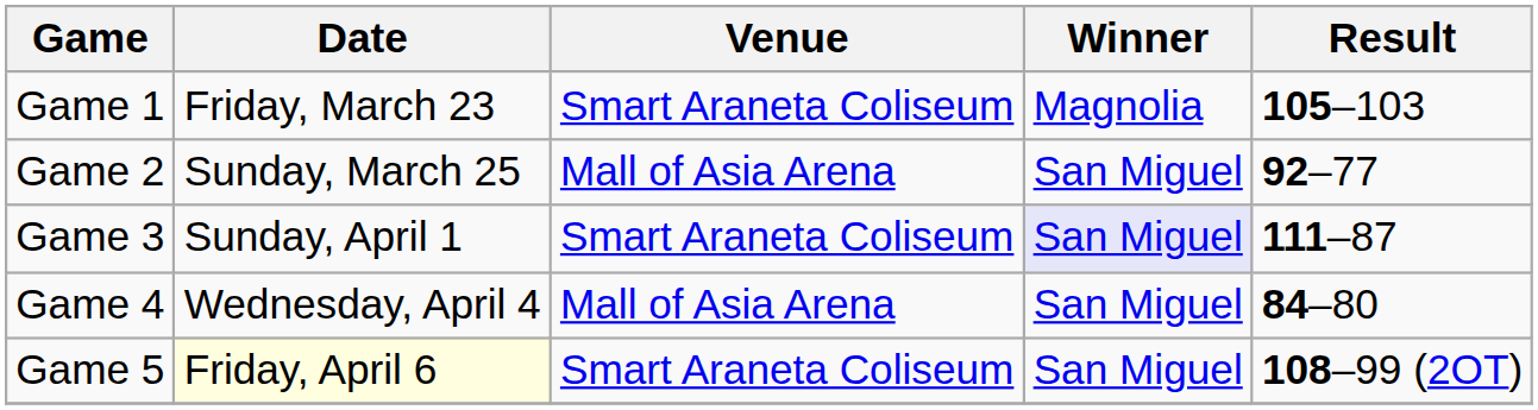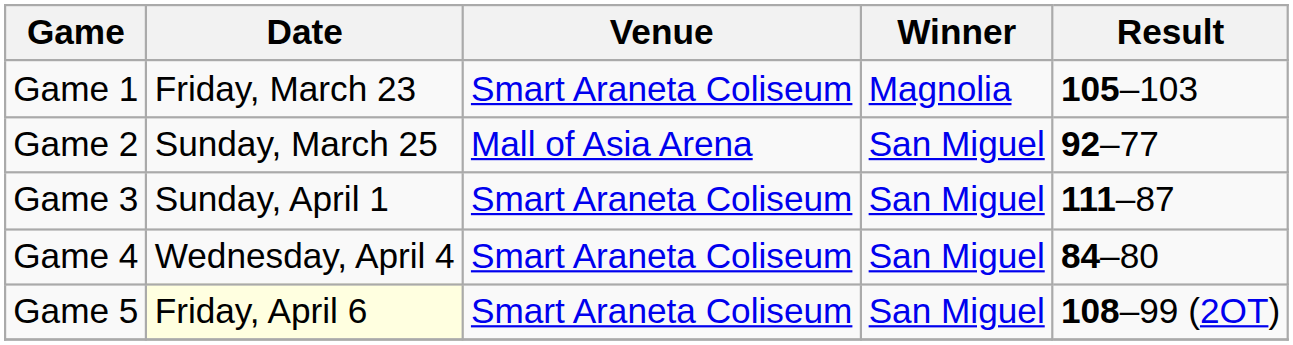 <table class="wikitable">
 <tr>
 <th>Game</th>
 <th>Date</th>
 <th>Venue</th>
 <th>Winner</th>
 <th>Result</th>
 </tr>
 <tr>
 <td>Game 1</td>
 <td>Friday, March 23</td>
 <td><a href='#'>Smart Araneta Coliseum</a></td>
 <td><a href='#'>Magnolia</a></td>
 <td><strong>105</strong>–103</td>
 </tr>
 <tr>
 <td>Game 2</td>
 <td>Sunday, March 25</td>
 <td><a href='#'>Mall of Asia Arena</a></td>
 <td><a href='#'>San Miguel</a></td>
 <td><strong>92</strong>–77</td>
 </tr>
 <tr>
 <td>Game 3</td>
 <td>Sunday, April 1</td>
 <td><a href='#'>Smart Araneta Coliseum</a></td>
-<td style="background: lavender;"><a href='#'>San Miguel</a></td>
+<td><a href='#'>San Miguel</a></td>
 <td><strong>111</strong>–87</td>
 </tr>
 <tr>
 <td>Game 4</td>
 <td>Wednesday, April 4</td>
-<td><a href='#'>Mall of Asia Arena</a></td>
+<td><a href='#'>Smart Araneta Coliseum</a></td>
 <td><a href='#'>San Miguel</a></td>
 <td><strong>84</strong>–80</td>
 </tr>
 <tr>
 <td>Game 5</td>
 <td style="background: lightyellow;">Friday, April 6</td>
 <td><a href='#'>Smart Araneta Coliseum</a></td>
 <td><a href='#'>San Miguel</a></td>
 <td><strong>108</strong>–99 (<a href='#'>2OT</a>)</td>
 </tr>
 <tr>
 </tr>
 </table>
